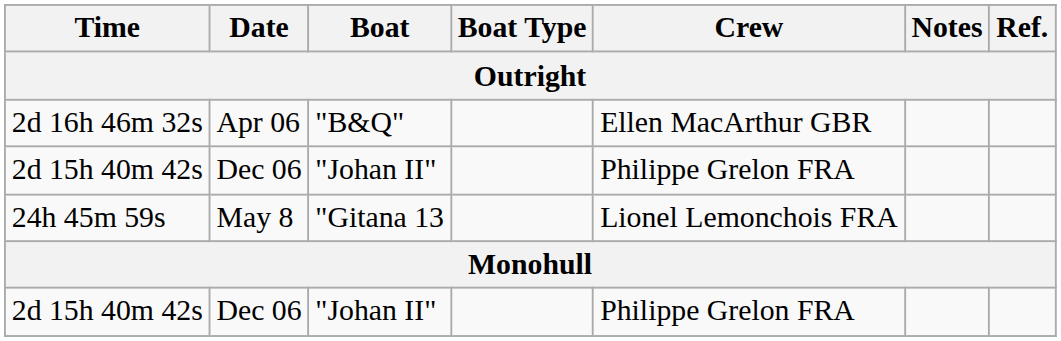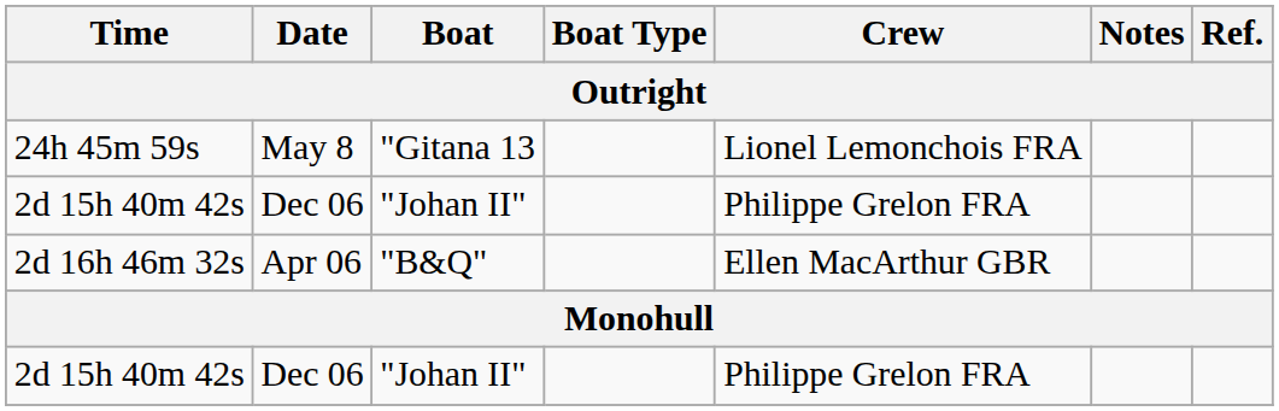 <table class="wikitable sortable">
 <tr>
 <th>Time</th>
 <th>Date</th>
 <th>Boat</th>
 <th>Boat Type</th>
 <th>Crew</th>
 <th>Notes</th>
 <th>Ref.</th>
 </tr>
 <tr>
 <th colspan=7>Outright</th>
 </tr>
 <tr>
-<td>2d 16h 46m 32s</td>
-<td>Apr 06</td>
-<td>"B&Q"</td>
+<td>24h 45m 59s</td>
+<td>May 8</td>
+<td>"Gitana 13</td>
 <td></td>
-<td>Ellen MacArthur	GBR</td>
+<td>Lionel Lemonchois	FRA</td>
 <td></td>
 <td></td>
 </tr>
 <tr>
 <td>2d 15h 40m 42s</td>
 <td>Dec 06</td>
 <td>"Johan II"</td>
 <td></td>
 <td>Philippe Grelon	FRA</td>
 <td></td>
 <td></td>
 </tr>
 <tr>
-<td>24h 45m 59s</td>
-<td>May 8</td>
-<td>"Gitana 13</td>
+<td>2d 16h 46m 32s</td>
+<td>Apr 06</td>
+<td>"B&Q"</td>
 <td></td>
-<td>Lionel Lemonchois	FRA</td>
+<td>Ellen MacArthur	GBR</td>
 <td></td>
 <td></td>
 </tr>
 <tr>
 <th colspan=7>Monohull</th>
 </tr>
 <tr>
 <td>2d 15h 40m 42s</td>
 <td>Dec 06</td>
 <td>"Johan II"</td>
 <td></td>
 <td>Philippe Grelon FRA</td>
 <td></td>
 <td></td>
 </tr>
 </table>
